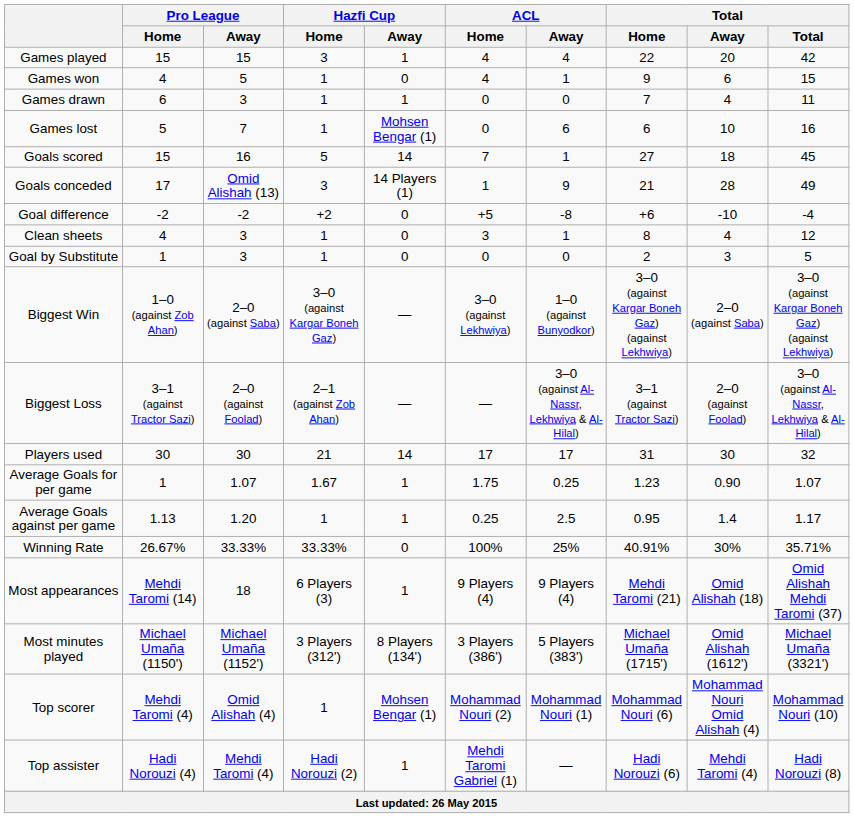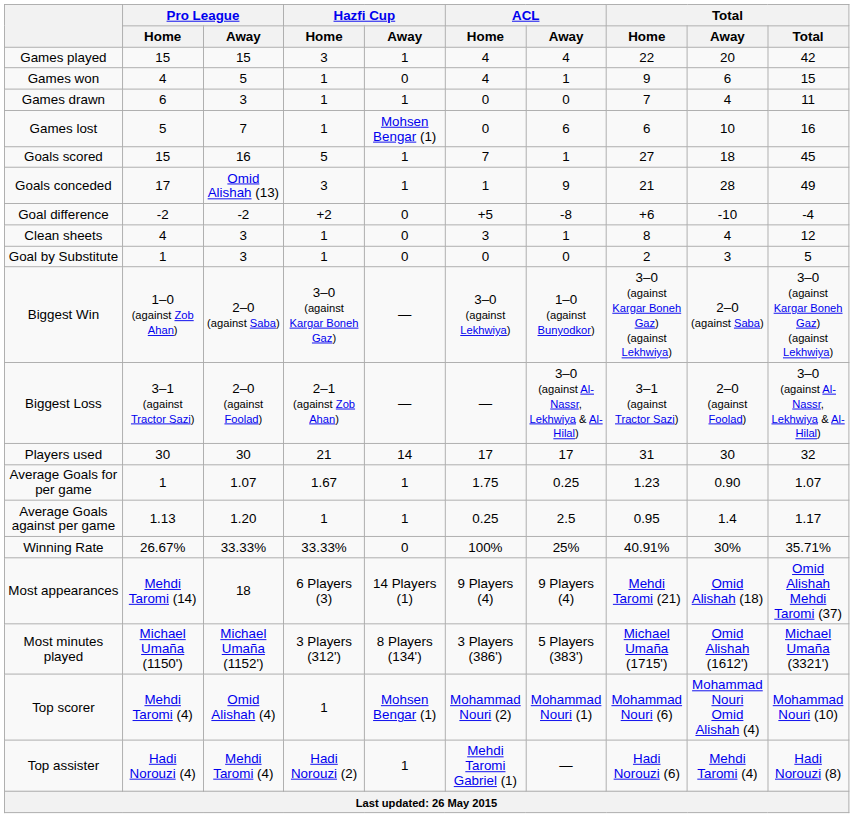 <table class="wikitable" style="text-align:center; font-size:90%;">
 <tr>
 <th style="width:120px;" rowspan="2"></th>
 <th colspan="2"><a href='#'>Pro League</a></th>
 <th colspan="2"><a href='#'>Hazfi Cup</a></th>
 <th colspan="2"><a href='#'>ACL</a></th>
 <th colspan="3">Total</th>
 </tr>
 <tr>
 <th style="width:80px;">Home</th>
 <th style="width:80px;">Away</th>
 <th style="width:80px;">Home</th>
 <th style="width:80px;">Away</th>
 <th style="width:80px;">Home</th>
 <th style="width:80px;">Away</th>
 <th style="width:80px;">Home</th>
 <th style="width:80px;">Away</th>
 <th style="width:80px;">Total</th>
 </tr>
 <tr>
 <td align=center>Games played</td>
 <td>15</td>
 <td>15</td>
 <td>3</td>
 <td>1</td>
 <td>4</td>
 <td>4</td>
 <td>22</td>
 <td>20</td>
 <td>42</td>
 </tr>
 <tr>
 <td align=center>Games won</td>
 <td>4</td>
 <td>5</td>
 <td>1</td>
 <td>0</td>
 <td>4</td>
 <td>1</td>
 <td>9</td>
 <td>6</td>
 <td>15</td>
 </tr>
 <tr>
 <td align=center>Games drawn</td>
 <td>6</td>
 <td>3</td>
 <td>1</td>
 <td>1</td>
 <td>0</td>
 <td>0</td>
 <td>7</td>
 <td>4</td>
 <td>11</td>
 </tr>
 <tr>
 <td align=center>Games lost</td>
 <td>5</td>
 <td>7</td>
 <td>1</td>
 <td><a href='#'>Mohsen Bengar</a> (1)</td>
 <td>0</td>
 <td>6</td>
 <td>6</td>
 <td>10</td>
 <td>16</td>
 </tr>
 <tr>
 <td align=center>Goals scored</td>
 <td>15</td>
 <td>16</td>
 <td>5</td>
-<td>14</td>
+<td>1</td>
 <td>7</td>
 <td>1</td>
 <td>27</td>
 <td>18</td>
 <td>45</td>
 </tr>
 <tr>
 <td align=center>Goals conceded</td>
 <td>17</td>
 <td><a href='#'>Omid Alishah</a> (13)</td>
 <td>3</td>
-<td>14 Players (1)</td>
+<td>1</td>
 <td>1</td>
 <td>9</td>
 <td>21</td>
 <td>28</td>
 <td>49</td>
 </tr>
 <tr>
 <td align=center>Goal difference</td>
 <td>-2</td>
 <td>-2</td>
 <td>+2</td>
 <td>0</td>
 <td>+5</td>
 <td>-8</td>
 <td>+6</td>
 <td>-10</td>
 <td>-4</td>
 </tr>
 <tr>
 <td align=center>Clean sheets</td>
 <td>4</td>
 <td>3</td>
 <td>1</td>
 <td>0</td>
 <td>3</td>
 <td>1</td>
 <td>8</td>
 <td>4</td>
 <td>12</td>
 </tr>
 <tr>
 <td align=center>Goal by Substitute</td>
 <td>1</td>
 <td>3</td>
 <td>1</td>
 <td>0</td>
 <td>0</td>
 <td>0</td>
 <td>2</td>
 <td>3</td>
 <td>5</td>
 </tr>
 <tr>
 <td align=center>Biggest Win</td>
 <td>1–0<br><small>(against <a href='#'>Zob Ahan</a>)</small></td>
 <td>2–0<br><small>(against <a href='#'>Saba</a>)</small></td>
 <td>3–0<br> <small>(against <a href='#'>Kargar Boneh Gaz</a>)</small></td>
 <td>—</td>
 <td>3–0<br><small>(against <a href='#'>Lekhwiya</a>)</small></td>
 <td>1–0<br><small>(against <a href='#'>Bunyodkor</a>)</small></td>
 <td>3–0<br><small>(against <a href='#'>Kargar Boneh Gaz</a>)</small><br><small>(against <a href='#'>Lekhwiya</a>)</small></td>
 <td>2–0<br><small>(against <a href='#'>Saba</a>)</small></td>
 <td>3–0<br><small>(against <a href='#'>Kargar Boneh Gaz</a>)</small><br><small>(against <a href='#'>Lekhwiya</a>)</small></td>
 </tr>
 <tr>
 <td align=center>Biggest Loss</td>
 <td>3–1<br><small>(against <a href='#'>Tractor Sazi</a>)</small></td>
 <td>2–0<br><small>(against <a href='#'>Foolad</a>)</small></td>
 <td>2–1<br><small>(against <a href='#'>Zob Ahan</a>)</small></td>
 <td>—</td>
 <td>—</td>
 <td>3–0<br><small>(against <a href='#'>Al-Nassr</a>,  <a href='#'>Lekhwiya</a> & <a href='#'>Al-Hilal</a>)</small></td>
 <td>3–1<br><small>(against <a href='#'>Tractor Sazi</a>)</small></td>
 <td>2–0<br><small>(against <a href='#'>Foolad</a>)</small></td>
 <td>3–0<br><small>(against <a href='#'>Al-Nassr</a>,  <a href='#'>Lekhwiya</a> & <a href='#'>Al-Hilal</a>)</small></td>
 </tr>
 <tr>
 <td align=center>Players used</td>
 <td>30</td>
 <td>30</td>
 <td>21</td>
 <td>14</td>
 <td>17</td>
 <td>17</td>
 <td>31</td>
 <td>30</td>
 <td>32</td>
 </tr>
 <tr>
 <td align=center>Average Goals for per game</td>
 <td>1</td>
 <td>1.07</td>
 <td>1.67</td>
 <td>1</td>
 <td>1.75</td>
 <td>0.25</td>
 <td>1.23</td>
 <td>0.90</td>
 <td>1.07</td>
 </tr>
 <tr>
 <td align=center>Average Goals against per game</td>
 <td>1.13</td>
 <td>1.20</td>
 <td>1</td>
 <td>1</td>
 <td>0.25</td>
 <td>2.5</td>
 <td>0.95</td>
 <td>1.4</td>
 <td>1.17</td>
 </tr>
 <tr>
 <td align=center>Winning Rate</td>
 <td>26.67%</td>
 <td>33.33%</td>
 <td>33.33%</td>
 <td>0</td>
 <td>100%</td>
 <td>25%</td>
 <td>40.91%</td>
 <td>30%</td>
 <td>35.71%</td>
 </tr>
 <tr>
 <td align=center>Most appearances</td>
 <td><a href='#'>Mehdi Taromi</a> (14)</td>
 <td>18</td>
 <td>6 Players (3)</td>
-<td>1</td>
+<td>14 Players (1)</td>
 <td>9 Players (4)</td>
 <td>9 Players (4)</td>
 <td><a href='#'>Mehdi Taromi</a> (21)</td>
 <td><a href='#'>Omid Alishah</a> (18)</td>
 <td><a href='#'>Omid Alishah</a><br><a href='#'>Mehdi Taromi</a> (37)</td>
 </tr>
 <tr>
 <td align=center>Most minutes played</td>
 <td><a href='#'>Michael Umaña</a><br>(1150')</td>
 <td><a href='#'>Michael Umaña</a> (1152')</td>
 <td>3 Players (312')</td>
 <td>8 Players (134')</td>
 <td>3 Players (386')</td>
 <td>5 Players (383')</td>
 <td><a href='#'>Michael Umaña</a><br>(1715')</td>
 <td><a href='#'>Omid Alishah</a><br>(1612')</td>
 <td><a href='#'>Michael Umaña</a> (3321')</td>
 </tr>
 <tr>
 <td align=center>Top scorer</td>
 <td><a href='#'>Mehdi Taromi</a>  (4)</td>
 <td><a href='#'>Omid Alishah</a> (4)</td>
 <td>1</td>
 <td><a href='#'>Mohsen Bengar</a> (1)</td>
 <td><a href='#'>Mohammad Nouri</a> (2)</td>
 <td><a href='#'>Mohammad Nouri</a> (1)</td>
 <td><a href='#'>Mohammad Nouri</a> (6)</td>
 <td><a href='#'>Mohammad Nouri</a><br><a href='#'>Omid Alishah</a> (4)</td>
 <td><a href='#'>Mohammad Nouri</a> (10)</td>
 </tr>
 <tr>
 <td align=center>Top assister</td>
 <td><a href='#'>Hadi Norouzi</a> (4)</td>
 <td><a href='#'>Mehdi Taromi</a> (4)</td>
 <td><a href='#'>Hadi Norouzi</a> (2)</td>
 <td>1</td>
 <td><a href='#'>Mehdi Taromi</a><br><a href='#'>Gabriel</a> (1)</td>
 <td>—</td>
 <td><a href='#'>Hadi Norouzi</a> (6)</td>
 <td><a href='#'>Mehdi Taromi</a> (4)</td>
 <td><a href='#'>Hadi Norouzi</a> (8)</td>
 </tr>
 <tr align="left" style="background:#DCDCDC">
 <th colspan="10"><small>Last updated: 26 May 2015</small></th>
 </tr>
 </table>
